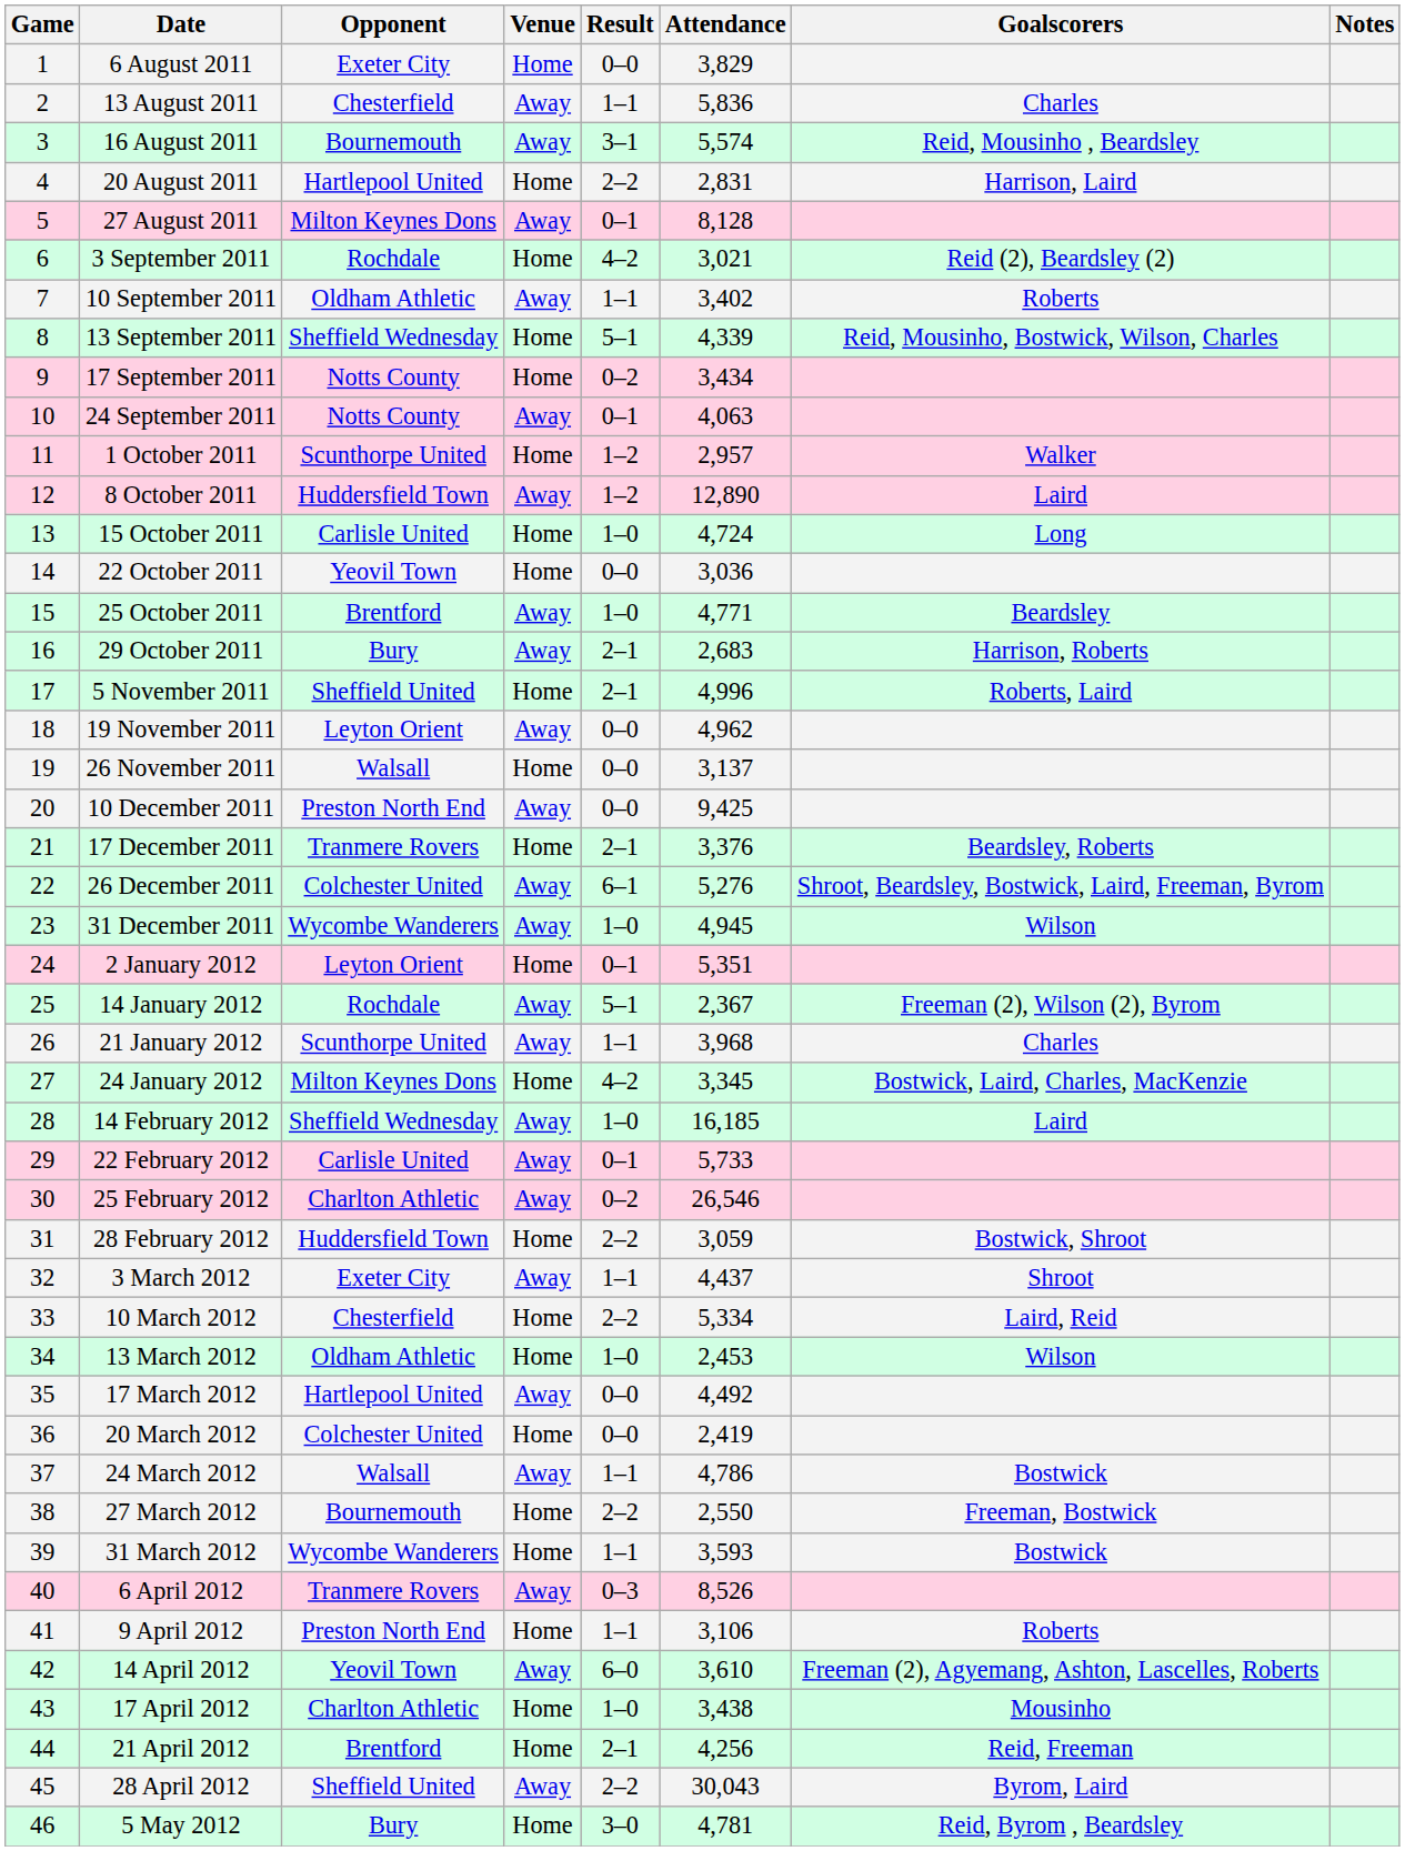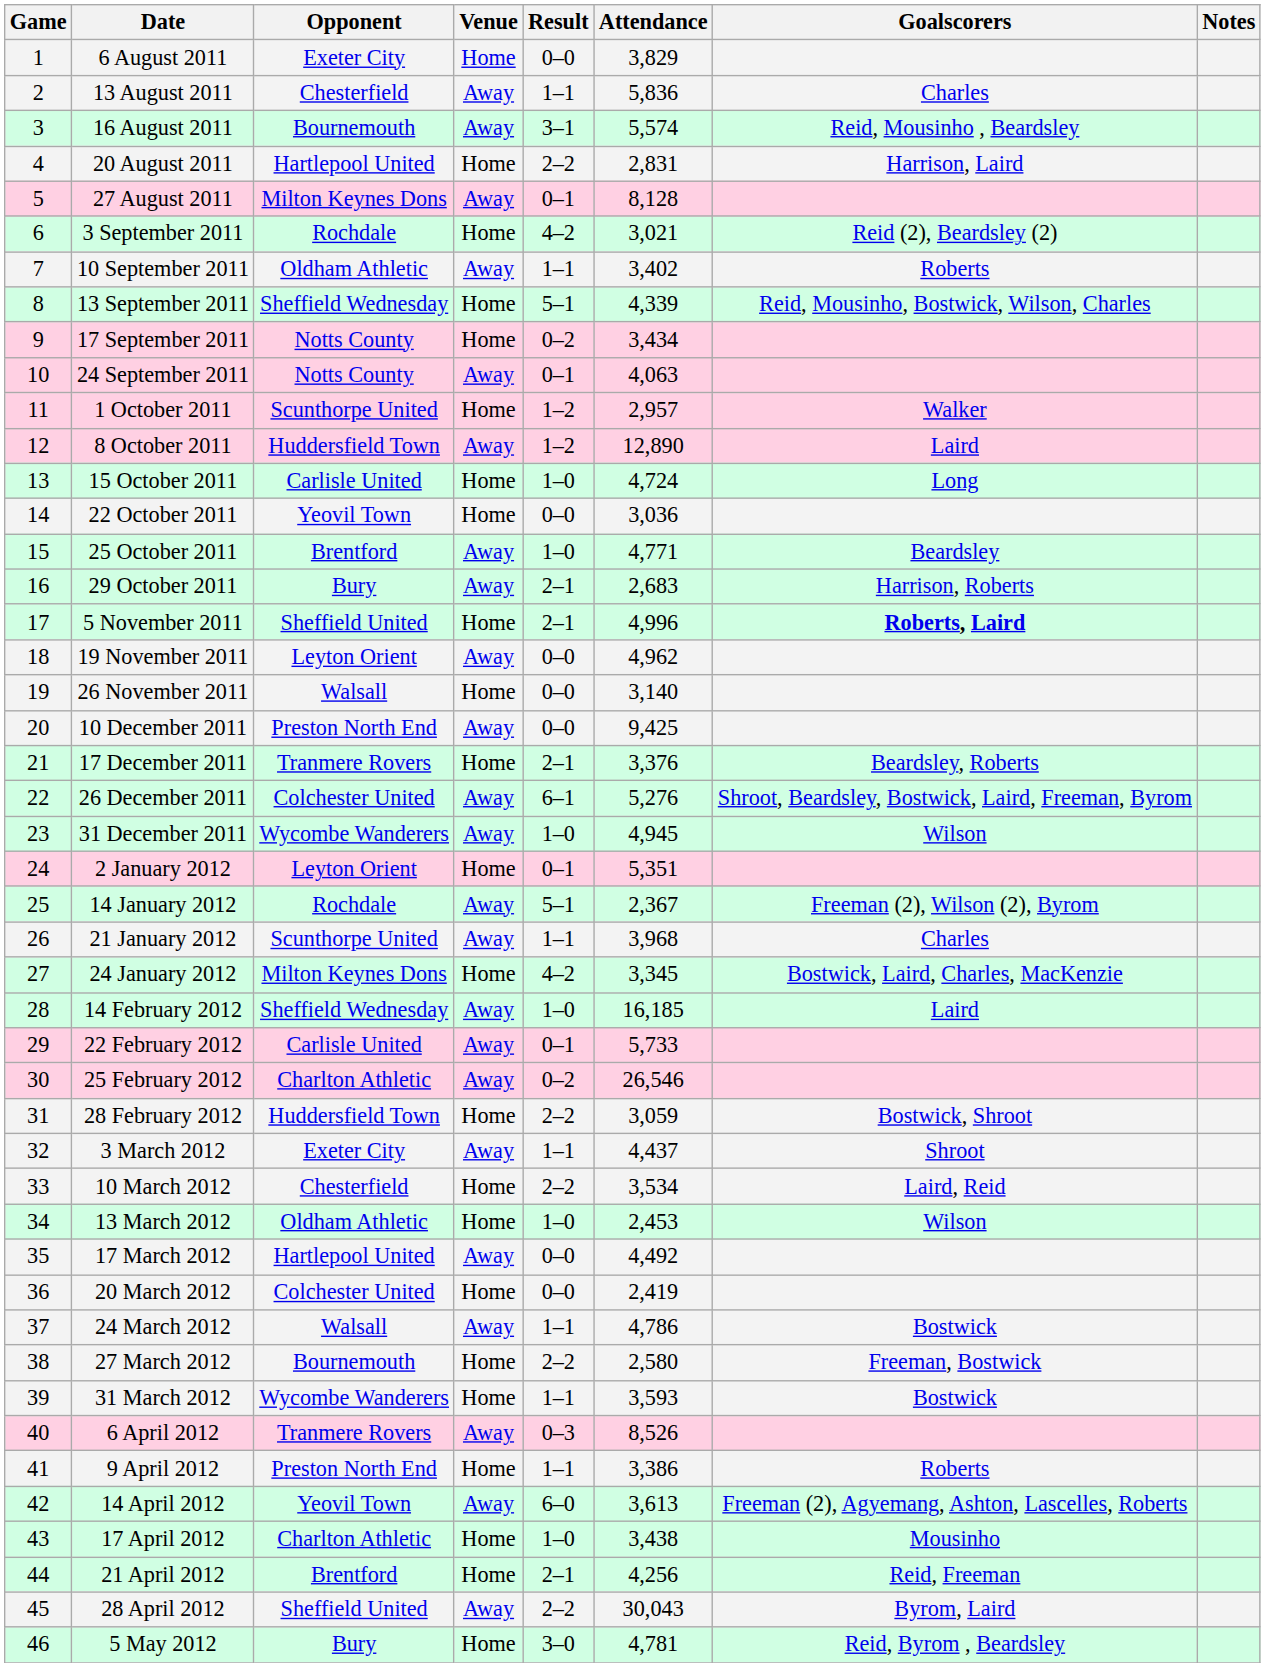 <table class="wikitable" style="text-align:center;">
 <tr>
 <th>Game</th>
 <th>Date</th>
 <th>Opponent</th>
 <th>Venue</th>
 <th>Result</th>
 <th>Attendance</th>
 <th>Goalscorers</th>
 <th>Notes</th>
 </tr>
 <tr style="background: #f3f3f3;">
 <td style="text-align:center;">1</td>
 <td>6 August 2011</td>
 <td><a href='#'>Exeter City</a></td>
 <td><a href='#'>Home</a></td>
 <td>0–0</td>
 <td>3,829</td>
 <td></td>
 <td></td>
 </tr>
 <tr style="background: #f3f3f3;">
 <td style="text-align:center;">2</td>
 <td>13 August 2011</td>
 <td><a href='#'>Chesterfield</a></td>
 <td><a href='#'>Away</a></td>
 <td>1–1</td>
 <td>5,836</td>
 <td><a href='#'>Charles</a></td>
 <td></td>
 </tr>
 <tr style="background: #d0ffe3;">
 <td style="text-align:center;">3</td>
 <td>16 August 2011</td>
 <td><a href='#'>Bournemouth</a></td>
 <td><a href='#'>Away</a></td>
 <td>3–1</td>
 <td>5,574</td>
 <td><a href='#'>Reid</a>, <a href='#'>Mousinho</a> , <a href='#'>Beardsley</a></td>
 <td></td>
 </tr>
 <tr style="background: #f3f3f3;">
 <td style="text-align:center;">4</td>
 <td>20 August 2011</td>
 <td><a href='#'>Hartlepool United</a></td>
 <td>Home</td>
 <td>2–2</td>
 <td>2,831</td>
 <td><a href='#'>Harrison</a>, <a href='#'>Laird</a></td>
 <td></td>
 </tr>
 <tr style="background: #ffd0e3;">
 <td style="text-align:center;">5</td>
 <td>27 August 2011</td>
 <td><a href='#'>Milton Keynes Dons</a></td>
 <td><a href='#'>Away</a></td>
 <td>0–1</td>
 <td>8,128</td>
 <td></td>
 <td></td>
 </tr>
 <tr style="background: #d0ffe3;">
 <td style="text-align:center;">6</td>
 <td>3 September 2011</td>
 <td><a href='#'>Rochdale</a></td>
 <td>Home</td>
 <td>4–2</td>
 <td>3,021</td>
 <td><a href='#'>Reid</a> (2), <a href='#'>Beardsley</a> (2)</td>
 <td></td>
 </tr>
 <tr style="background: #f3f3f3;">
 <td style="text-align:center;">7</td>
 <td>10 September 2011</td>
 <td><a href='#'>Oldham Athletic</a></td>
 <td><a href='#'>Away</a></td>
 <td>1–1</td>
 <td>3,402</td>
 <td><a href='#'>Roberts</a></td>
 <td></td>
 </tr>
 <tr style="background: #d0ffe3;">
 <td style="text-align:center;">8</td>
 <td>13 September 2011</td>
 <td><a href='#'>Sheffield Wednesday</a></td>
 <td>Home</td>
 <td>5–1</td>
 <td>4,339</td>
 <td><a href='#'>Reid</a>, <a href='#'>Mousinho</a>, <a href='#'>Bostwick</a>, <a href='#'>Wilson</a>, <a href='#'>Charles</a></td>
 <td></td>
 </tr>
 <tr style="background: #ffd0e3;">
 <td style="text-align:center;">9</td>
 <td>17 September 2011</td>
 <td><a href='#'>Notts County</a></td>
 <td>Home</td>
 <td>0–2</td>
 <td>3,434</td>
 <td></td>
 <td></td>
 </tr>
 <tr style="background: #ffd0e3;">
 <td style="text-align:center;">10</td>
 <td>24 September 2011</td>
 <td><a href='#'>Notts County</a></td>
 <td><a href='#'>Away</a></td>
 <td>0–1</td>
 <td>4,063</td>
 <td></td>
 <td></td>
 </tr>
 <tr style="background: #ffd0e3;">
 <td style="text-align:center;">11</td>
 <td>1 October 2011</td>
 <td><a href='#'>Scunthorpe United</a></td>
 <td>Home</td>
 <td>1–2</td>
 <td>2,957</td>
 <td><a href='#'>Walker</a></td>
 <td></td>
 </tr>
 <tr style="background: #ffd0e3;">
 <td style="text-align:center;">12</td>
 <td>8 October 2011</td>
 <td><a href='#'>Huddersfield Town</a></td>
 <td><a href='#'>Away</a></td>
 <td>1–2</td>
 <td>12,890</td>
 <td><a href='#'>Laird</a></td>
 <td></td>
 </tr>
 <tr style="background: #d0ffe3;">
 <td style="text-align:center;">13</td>
 <td>15 October 2011</td>
 <td><a href='#'>Carlisle United</a></td>
 <td>Home</td>
 <td>1–0</td>
 <td>4,724</td>
 <td><a href='#'>Long</a></td>
 <td></td>
 </tr>
 <tr style="background: #f3f3f3;">
 <td style="text-align:center;">14</td>
 <td>22 October 2011</td>
 <td><a href='#'>Yeovil Town</a></td>
 <td>Home</td>
 <td>0–0</td>
 <td>3,036</td>
 <td></td>
 <td></td>
 </tr>
 <tr style="background: #d0ffe3;">
 <td style="text-align:center;">15</td>
 <td>25 October 2011</td>
 <td><a href='#'>Brentford</a></td>
 <td><a href='#'>Away</a></td>
 <td>1–0</td>
 <td>4,771</td>
 <td><a href='#'>Beardsley</a></td>
 <td></td>
 </tr>
 <tr style="background: #d0ffe3;">
 <td style="text-align:center;">16</td>
 <td>29 October 2011</td>
 <td><a href='#'>Bury</a></td>
 <td><a href='#'>Away</a></td>
 <td>2–1</td>
 <td>2,683</td>
 <td><a href='#'>Harrison</a>, <a href='#'>Roberts</a></td>
 <td></td>
 </tr>
 <tr style="background: #d0ffe3;">
 <td style="text-align:center;">17</td>
 <td>5 November 2011</td>
 <td><a href='#'>Sheffield United</a></td>
 <td>Home</td>
 <td>2–1</td>
 <td>4,996</td>
-<td><a href='#'>Roberts</a>, <a href='#'>Laird</a> </td>
+<td><strong><a href='#'>Roberts</a>, <a href='#'>Laird</a> </strong></td>
 <td></td>
 </tr>
 <tr style="background: #f3f3f3;">
 <td style="text-align:center;">18</td>
 <td>19 November 2011</td>
 <td><a href='#'>Leyton Orient</a></td>
 <td><a href='#'>Away</a></td>
 <td>0–0</td>
 <td>4,962</td>
 <td></td>
 <td></td>
 </tr>
 <tr style="background: #f3f3f3;">
 <td style="text-align:center;">19</td>
 <td>26 November 2011</td>
 <td><a href='#'>Walsall</a></td>
 <td>Home</td>
 <td>0–0</td>
-<td>3,137</td>
+<td>3,140</td>
 <td></td>
 <td></td>
 </tr>
 <tr style="background: #f3f3f3;">
 <td style="text-align:center;">20</td>
 <td>10 December 2011</td>
 <td><a href='#'>Preston North End</a></td>
 <td><a href='#'>Away</a></td>
 <td>0–0</td>
 <td>9,425</td>
 <td></td>
 <td></td>
 </tr>
 <tr style="background: #d0ffe3;">
 <td style="text-align:center;">21</td>
 <td>17 December 2011</td>
 <td><a href='#'>Tranmere Rovers</a></td>
 <td>Home</td>
 <td>2–1</td>
 <td>3,376</td>
 <td><a href='#'>Beardsley</a>, <a href='#'>Roberts</a></td>
 <td></td>
 </tr>
 <tr style="background: #d0ffe3;">
 <td style="text-align:center;">22</td>
 <td>26 December 2011</td>
 <td><a href='#'>Colchester United</a></td>
 <td><a href='#'>Away</a></td>
 <td>6–1</td>
 <td>5,276</td>
 <td><a href='#'>Shroot</a>, <a href='#'>Beardsley</a>, <a href='#'>Bostwick</a>, <a href='#'>Laird</a>, <a href='#'>Freeman</a>, <a href='#'>Byrom</a></td>
 <td></td>
 </tr>
 <tr style="background: #d0ffe3;">
 <td style="text-align:center;">23</td>
 <td>31 December 2011</td>
 <td><a href='#'>Wycombe Wanderers</a></td>
 <td><a href='#'>Away</a></td>
 <td>1–0</td>
 <td>4,945</td>
 <td><a href='#'>Wilson</a></td>
 <td></td>
 </tr>
 <tr style="background: #ffd0e3;">
 <td style="text-align:center;">24</td>
 <td>2 January 2012</td>
 <td><a href='#'>Leyton Orient</a></td>
 <td>Home</td>
 <td>0–1</td>
 <td>5,351</td>
 <td></td>
 <td></td>
 </tr>
 <tr style="background: #d0ffe3;">
 <td style="text-align:center;">25</td>
 <td>14 January 2012</td>
 <td><a href='#'>Rochdale</a></td>
 <td><a href='#'>Away</a></td>
 <td>5–1</td>
 <td>2,367</td>
 <td><a href='#'>Freeman</a> (2), <a href='#'>Wilson</a> (2), <a href='#'>Byrom</a></td>
 <td></td>
 </tr>
 <tr style="background: #f3f3f3;">
 <td style="text-align:center;">26</td>
 <td>21 January 2012</td>
 <td><a href='#'>Scunthorpe United</a></td>
 <td><a href='#'>Away</a></td>
 <td>1–1</td>
 <td>3,968</td>
 <td><a href='#'>Charles</a></td>
 <td></td>
 </tr>
 <tr style="background: #d0ffe3;">
 <td style="text-align:center;">27</td>
 <td>24 January 2012</td>
 <td><a href='#'>Milton Keynes Dons</a></td>
 <td>Home</td>
 <td>4–2</td>
 <td>3,345</td>
 <td><a href='#'>Bostwick</a>, <a href='#'>Laird</a>, <a href='#'>Charles</a>, <a href='#'>MacKenzie</a> </td>
 <td></td>
 </tr>
 <tr style="background: #d0ffe3;">
 <td style="text-align:center;">28</td>
 <td>14 February 2012</td>
 <td><a href='#'>Sheffield Wednesday</a></td>
 <td><a href='#'>Away</a></td>
 <td>1–0</td>
 <td>16,185</td>
 <td><a href='#'>Laird</a></td>
 <td></td>
 </tr>
 <tr style="background: #ffd0e3;">
 <td style="text-align:center;">29</td>
 <td>22 February 2012</td>
 <td><a href='#'>Carlisle United</a></td>
 <td><a href='#'>Away</a></td>
 <td>0–1</td>
 <td>5,733</td>
 <td></td>
 <td></td>
 </tr>
 <tr style="background: #ffd0e3;">
 <td style="text-align:center;">30</td>
 <td>25 February 2012</td>
 <td><a href='#'>Charlton Athletic</a></td>
 <td><a href='#'>Away</a></td>
 <td>0–2</td>
 <td>26,546</td>
 <td></td>
 <td></td>
 </tr>
 <tr style="background: #f3f3f3;">
 <td style="text-align:center;">31</td>
 <td>28 February 2012</td>
 <td><a href='#'>Huddersfield Town</a></td>
 <td>Home</td>
 <td>2–2</td>
 <td>3,059</td>
 <td><a href='#'>Bostwick</a>, <a href='#'>Shroot</a></td>
 <td></td>
 </tr>
 <tr style="background: #f3f3f3;">
 <td style="text-align:center;">32</td>
 <td>3 March 2012</td>
 <td><a href='#'>Exeter City</a></td>
 <td><a href='#'>Away</a></td>
 <td>1–1</td>
 <td>4,437</td>
 <td><a href='#'>Shroot</a></td>
 <td></td>
 </tr>
 <tr style="background: #f3f3f3;">
 <td style="text-align:center;">33</td>
 <td>10 March 2012</td>
 <td><a href='#'>Chesterfield</a></td>
 <td>Home</td>
 <td>2–2</td>
-<td>5,334</td>
+<td>3,534</td>
 <td><a href='#'>Laird</a>, <a href='#'>Reid</a></td>
 <td></td>
 </tr>
 <tr style="background: #d0ffe3;">
 <td style="text-align:center;">34</td>
 <td>13 March 2012</td>
 <td><a href='#'>Oldham Athletic</a></td>
 <td>Home</td>
 <td>1–0</td>
 <td>2,453</td>
 <td><a href='#'>Wilson</a></td>
 <td></td>
 </tr>
 <tr style="background: #f3f3f3;">
 <td style="text-align:center;">35</td>
 <td>17 March 2012</td>
 <td><a href='#'>Hartlepool United</a></td>
 <td><a href='#'>Away</a></td>
 <td>0–0</td>
 <td>4,492</td>
 <td></td>
 <td></td>
 </tr>
 <tr style="background: #f3f3f3;">
 <td style="text-align:center;">36</td>
 <td>20 March 2012</td>
 <td><a href='#'>Colchester United</a></td>
 <td>Home</td>
 <td>0–0</td>
 <td>2,419</td>
 <td></td>
 <td></td>
 </tr>
 <tr style="background: #f3f3f3;">
 <td style="text-align:center;">37</td>
 <td>24 March 2012</td>
 <td><a href='#'>Walsall</a></td>
 <td><a href='#'>Away</a></td>
 <td>1–1</td>
 <td>4,786</td>
 <td><a href='#'>Bostwick</a></td>
 <td></td>
 </tr>
 <tr style="background: #f3f3f3;">
 <td style="text-align:center;">38</td>
 <td>27 March 2012</td>
 <td><a href='#'>Bournemouth</a></td>
 <td>Home</td>
 <td>2–2</td>
-<td>2,550</td>
+<td>2,580</td>
 <td><a href='#'>Freeman</a>, <a href='#'>Bostwick</a></td>
 <td></td>
 </tr>
 <tr style="background: #f3f3f3;">
 <td style="text-align:center;">39</td>
 <td>31 March 2012</td>
 <td><a href='#'>Wycombe Wanderers</a></td>
 <td>Home</td>
 <td>1–1</td>
 <td>3,593</td>
 <td><a href='#'>Bostwick</a></td>
 <td></td>
 </tr>
 <tr style="background: #ffd0e3;">
 <td style="text-align:center;">40</td>
 <td>6 April 2012</td>
 <td><a href='#'>Tranmere Rovers</a></td>
 <td><a href='#'>Away</a></td>
 <td>0–3</td>
 <td>8,526</td>
 <td></td>
 <td></td>
 </tr>
 <tr style="background: #f3f3f3;">
 <td style="text-align:center;">41</td>
 <td>9 April 2012</td>
 <td><a href='#'>Preston North End</a></td>
 <td>Home</td>
 <td>1–1</td>
-<td>3,106</td>
+<td>3,386</td>
 <td><a href='#'>Roberts</a></td>
 <td></td>
 </tr>
 <tr style="background: #d0ffe3;">
 <td style="text-align:center;">42</td>
 <td>14 April 2012</td>
 <td><a href='#'>Yeovil Town</a></td>
 <td><a href='#'>Away</a></td>
 <td>6–0</td>
-<td>3,610</td>
+<td>3,613</td>
 <td><a href='#'>Freeman</a> (2), <a href='#'>Agyemang</a>, <a href='#'>Ashton</a>, <a href='#'>Lascelles</a>, <a href='#'>Roberts</a></td>
 <td></td>
 </tr>
 <tr style="background: #d0ffe3;">
 <td style="text-align:center;">43</td>
 <td>17 April 2012</td>
 <td><a href='#'>Charlton Athletic</a></td>
 <td>Home</td>
 <td>1–0</td>
 <td>3,438</td>
 <td><a href='#'>Mousinho</a></td>
 <td></td>
 </tr>
 <tr style="background: #d0ffe3;">
 <td style="text-align:center;">44</td>
 <td>21 April 2012</td>
 <td><a href='#'>Brentford</a></td>
 <td>Home</td>
 <td>2–1</td>
 <td>4,256</td>
 <td><a href='#'>Reid</a>, <a href='#'>Freeman</a></td>
 <td></td>
 </tr>
 <tr style="background: #f3f3f3;">
 <td style="text-align:center;">45</td>
 <td>28 April 2012</td>
 <td><a href='#'>Sheffield United</a></td>
 <td><a href='#'>Away</a></td>
 <td>2–2</td>
 <td>30,043</td>
 <td><a href='#'>Byrom</a>, <a href='#'>Laird</a></td>
 <td></td>
 </tr>
 <tr style="background: #d0ffe3;">
 <td style="text-align:center;">46</td>
 <td>5 May 2012</td>
 <td><a href='#'>Bury</a></td>
 <td>Home</td>
 <td>3–0</td>
 <td>4,781</td>
 <td><a href='#'>Reid</a>, <a href='#'>Byrom</a> , <a href='#'>Beardsley</a></td>
 <td></td>
 </tr>
 </table>
